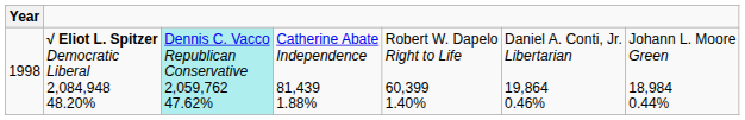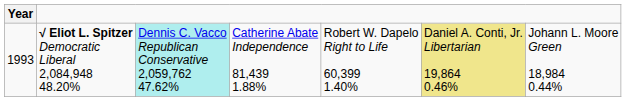 <table class=wikitable>
 <tr>
 <th>Year</th>
 </tr>
 <tr>
-<td>1998</td>
+<td>1993</td>
 <td><strong>√ Eliot L. Spitzer</strong><br><em>Democratic<br>Liberal</em><br>2,084,948<br>48.20%<br></td>
 <td style="background: paleturquoise;"><a href='#'>Dennis C. Vacco</a><br><em>Republican<br>Conservative<br></em>2,059,762<br>47.62%<br></td>
 <td><a href='#'>Catherine Abate</a><br><em>Independence<br><br></em>81,439<br>1.88%<br></td>
 <td>Robert W. Dapelo<br><em>Right to Life<br><br></em>60,399<br>1.40%<br></td>
-<td>Daniel A. Conti, Jr.<br><em>Libertarian<br><br></em>19,864<br>0.46%<br></td>
+<td style="background: khaki;">Daniel A. Conti, Jr.<br><em>Libertarian<br><br></em>19,864<br>0.46%<br></td>
 <td>Johann L. Moore<br><em>Green</em><br> <br>18,984<br>0.44%</td>
 </tr>
 </table>
